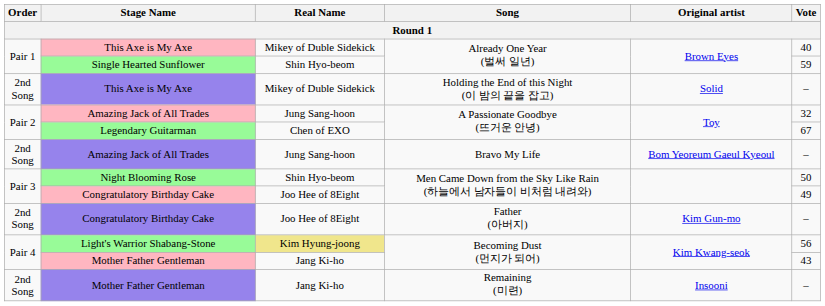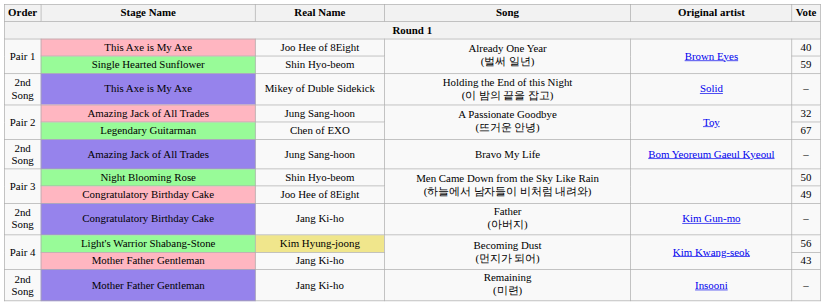 <table class="wikitable" style="text-align:center; width:95%;">
 <tr>
 <th style="width:1%;">Order</th>
 <th style="width:20%;">Stage Name</th>
 <th style="width:12%;">Real Name</th>
 <th style="width:23%;">Song</th>
 <th style="width:15%;">Original artist</th>
 <th style="width:1%;">Vote</th>
 </tr>
 <tr>
 <th colspan=6>Round 1</th>
 </tr>
 <tr>
 <td rowspan=2>Pair 1</td>
 <td bgcolor="lightpink">This Axe is My Axe</td>
-<td>Mikey of Duble Sidekick</td>
+<td>Joo Hee of 8Eight</td>
 <td rowspan=2>Already One Year<br>(벌써 일년)</td>
 <td rowspan=2><a href='#'>Brown Eyes</a></td>
 <td>40</td>
 </tr>
 <tr>
 <td bgcolor="palegreen">Single Hearted Sunflower</td>
 <td>Shin Hyo-beom</td>
 <td>59</td>
 </tr>
 <tr>
 <td>2nd Song</td>
 <td bgcolor="#9683EC">This Axe is My Axe</td>
 <td>Mikey of Duble Sidekick</td>
 <td>Holding the End of this Night<br>(이 밤의 끝을 잡고)</td>
 <td><a href='#'>Solid</a></td>
 <td>–</td>
 </tr>
 <tr>
 <td rowspan=2>Pair 2</td>
 <td bgcolor="lightpink">Amazing Jack of All Trades</td>
 <td>Jung Sang-hoon</td>
 <td rowspan=2>A Passionate Goodbye<br>(뜨거운 안녕)</td>
 <td rowspan=2><a href='#'>Toy</a></td>
 <td>32</td>
 </tr>
 <tr>
 <td bgcolor="palegreen">Legendary Guitarman</td>
 <td>Chen of EXO</td>
 <td>67</td>
 </tr>
 <tr>
 <td>2nd Song</td>
 <td bgcolor="#9683EC">Amazing Jack of All Trades</td>
 <td>Jung Sang-hoon</td>
 <td>Bravo My Life</td>
 <td><a href='#'>Bom Yeoreum Gaeul Kyeoul</a></td>
 <td>–</td>
 </tr>
 <tr>
 <td rowspan=2>Pair 3</td>
 <td bgcolor="palegreen">Night Blooming Rose</td>
 <td>Shin Hyo-beom</td>
 <td rowspan=2>Men Came Down from the Sky Like Rain<br>(하늘에서 남자들이 비처럼 내려와)</td>
 <td rowspan=2></td>
 <td>50</td>
 </tr>
 <tr>
 <td bgcolor="lightpink">Congratulatory Birthday Cake</td>
 <td>Joo Hee of 8Eight</td>
 <td>49</td>
 </tr>
 <tr>
 <td>2nd Song</td>
 <td bgcolor="#9683EC">Congratulatory Birthday Cake</td>
-<td>Joo Hee of 8Eight</td>
+<td>Jang Ki-ho</td>
 <td>Father<br>(아버지)</td>
 <td><a href='#'>Kim Gun-mo</a></td>
 <td>–</td>
 </tr>
 <tr>
 <td rowspan=2>Pair 4</td>
 <td bgcolor="palegreen">Light's Warrior Shabang-Stone</td>
 <td style="background: khaki;">Kim Hyung-joong</td>
 <td rowspan=2>Becoming Dust<br>(먼지가 되어)</td>
 <td rowspan=2><a href='#'>Kim Kwang-seok</a></td>
 <td>56</td>
 </tr>
 <tr>
 <td bgcolor="lightpink">Mother Father Gentleman</td>
 <td>Jang Ki-ho</td>
 <td>43</td>
 </tr>
 <tr>
 <td>2nd Song</td>
 <td bgcolor="#9683EC">Mother Father Gentleman</td>
 <td>Jang Ki-ho</td>
 <td>Remaining<br>(미련)</td>
 <td><a href='#'>Insooni</a></td>
 <td>–</td>
 </tr>
 </table>
